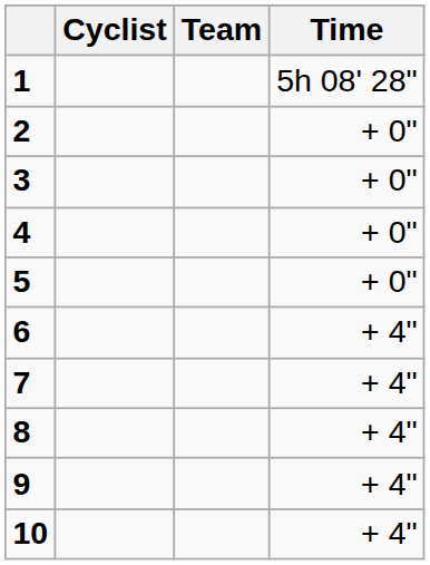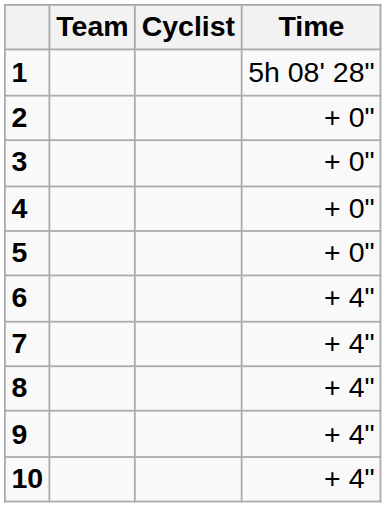 <table class="wikitable">
 <tr style="background:#ccccff;">
 <th></th>
+<th>Team</th>
 <th>Cyclist</th>
-<th>Team</th>
 <th>Time</th>
 </tr>
 <tr>
 <td><strong>1</strong></td>
 <td><strong></strong></td>
 <td><strong></strong></td>
 <td align=right>5h 08' 28"</td>
 </tr>
 <tr>
 <td><strong>2</strong></td>
 <td></td>
 <td></td>
 <td align=right>+ 0"</td>
 </tr>
 <tr>
 <td><strong>3</strong></td>
 <td></td>
 <td></td>
 <td align=right>+ 0"</td>
 </tr>
 <tr>
 <td><strong>4</strong></td>
 <td></td>
 <td></td>
 <td align=right>+ 0"</td>
 </tr>
 <tr>
 <td><strong>5</strong></td>
 <td></td>
 <td></td>
 <td align=right>+ 0"</td>
 </tr>
 <tr>
 <td><strong>6</strong></td>
 <td></td>
 <td></td>
 <td align=right>+ 4"</td>
 </tr>
 <tr>
 <td><strong>7</strong></td>
 <td></td>
 <td></td>
 <td align=right>+ 4"</td>
 </tr>
 <tr>
 <td><strong>8</strong></td>
 <td></td>
 <td></td>
 <td align=right>+ 4"</td>
 </tr>
 <tr>
 <td><strong>9</strong></td>
 <td></td>
 <td></td>
 <td align=right>+ 4"</td>
 </tr>
 <tr>
 <td><strong>10</strong></td>
 <td></td>
 <td></td>
 <td align=right>+ 4"</td>
 </tr>
 </table>
